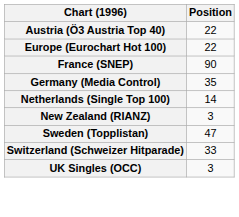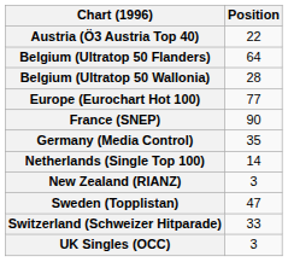 <table class="wikitable sortable plainrowheaders" style="text-align:center">
 <tr>
 <th>Chart (1996)</th>
 <th>Position</th>
 </tr>
 <tr>
 <th scope="row">Austria (Ö3 Austria Top 40)</th>
 <td>22</td>
 </tr>
 <tr>
+<th scope="row">Belgium (Ultratop 50 Flanders)</th>
+<td>64</td>
+</tr>
+<tr>
+<th scope="row">Belgium (Ultratop 50 Wallonia)</th>
+<td>28</td>
+</tr>
+<tr>
 <th scope="row">Europe (Eurochart Hot 100)</th>
-<td>22</td>
+<td>77</td>
 </tr>
 <tr>
 <th scope="row">France (SNEP)</th>
 <td>90</td>
 </tr>
 <tr>
 <th scope="row">Germany (Media Control)</th>
 <td>35</td>
 </tr>
 <tr>
 <th scope="row">Netherlands (Single Top 100)</th>
 <td>14</td>
 </tr>
 <tr>
 <th scope="row">New Zealand (RIANZ)</th>
 <td>3</td>
 </tr>
 <tr>
 <th scope="row">Sweden (Topplistan)</th>
 <td>47</td>
 </tr>
 <tr>
 <th scope="row">Switzerland (Schweizer Hitparade)</th>
 <td>33</td>
 </tr>
 <tr>
 <th scope="row">UK Singles (OCC)</th>
 <td>3</td>
 </tr>
 </table>
